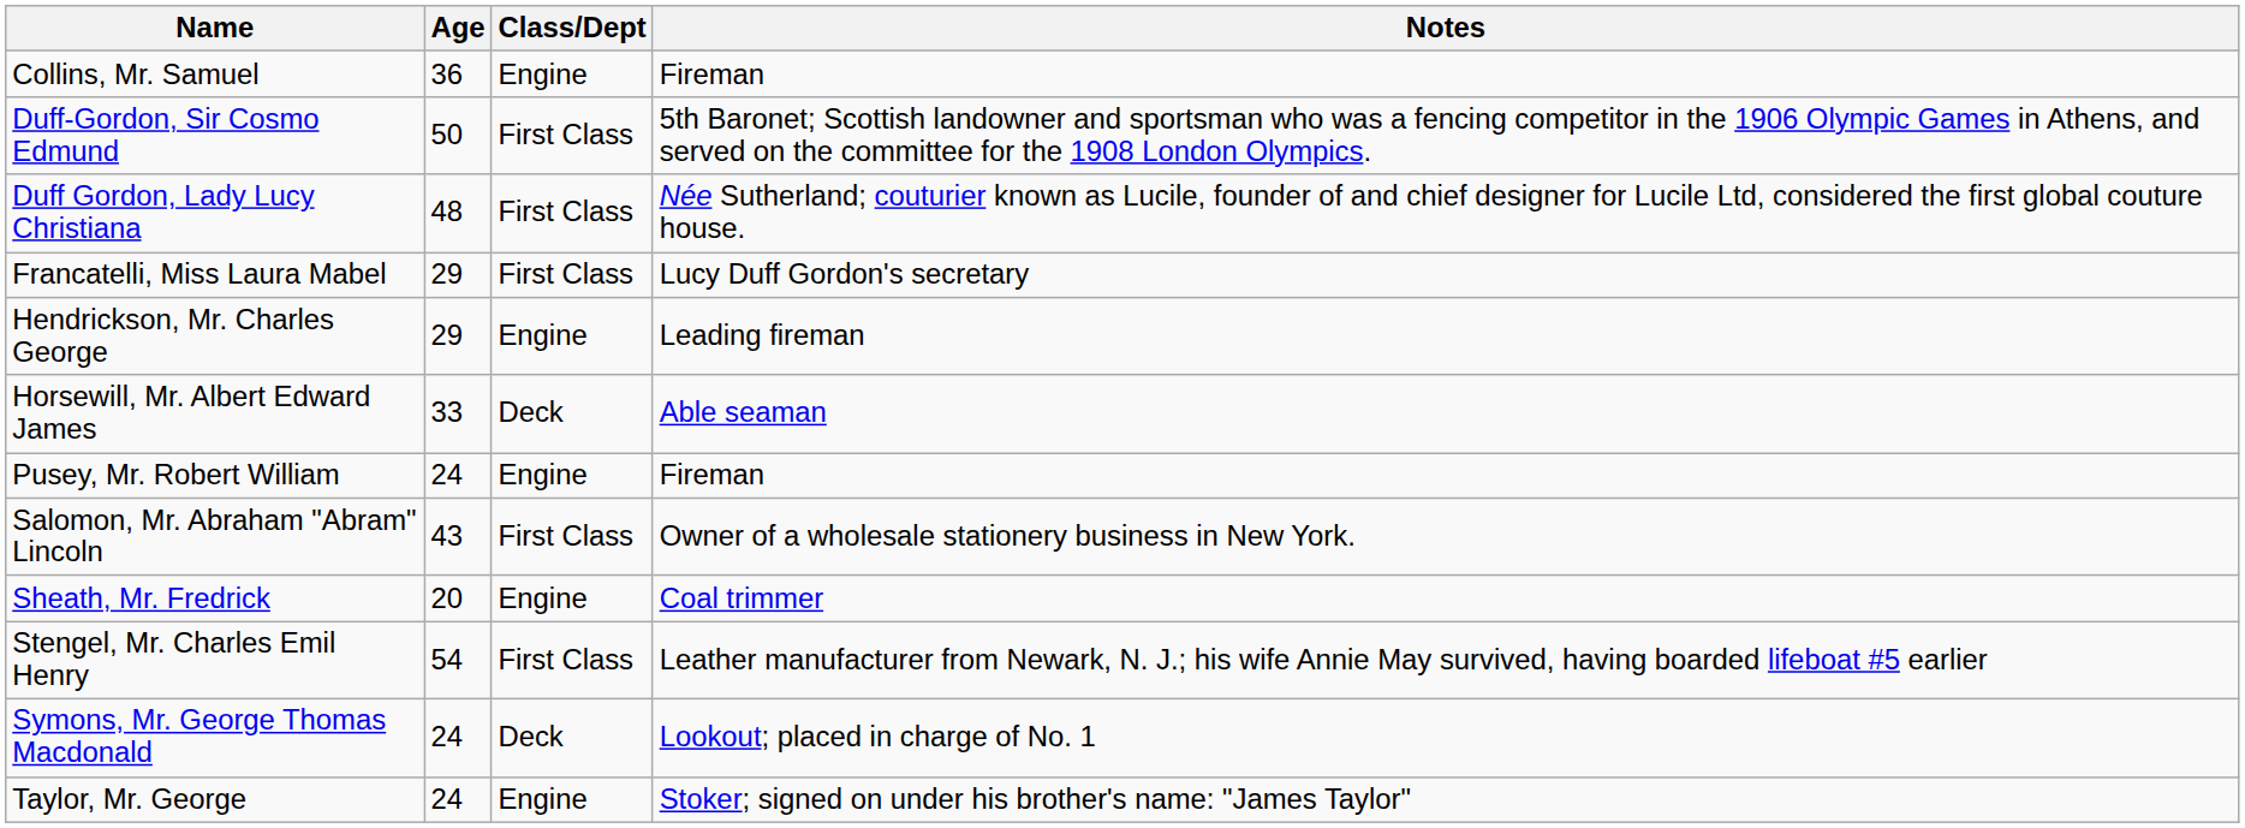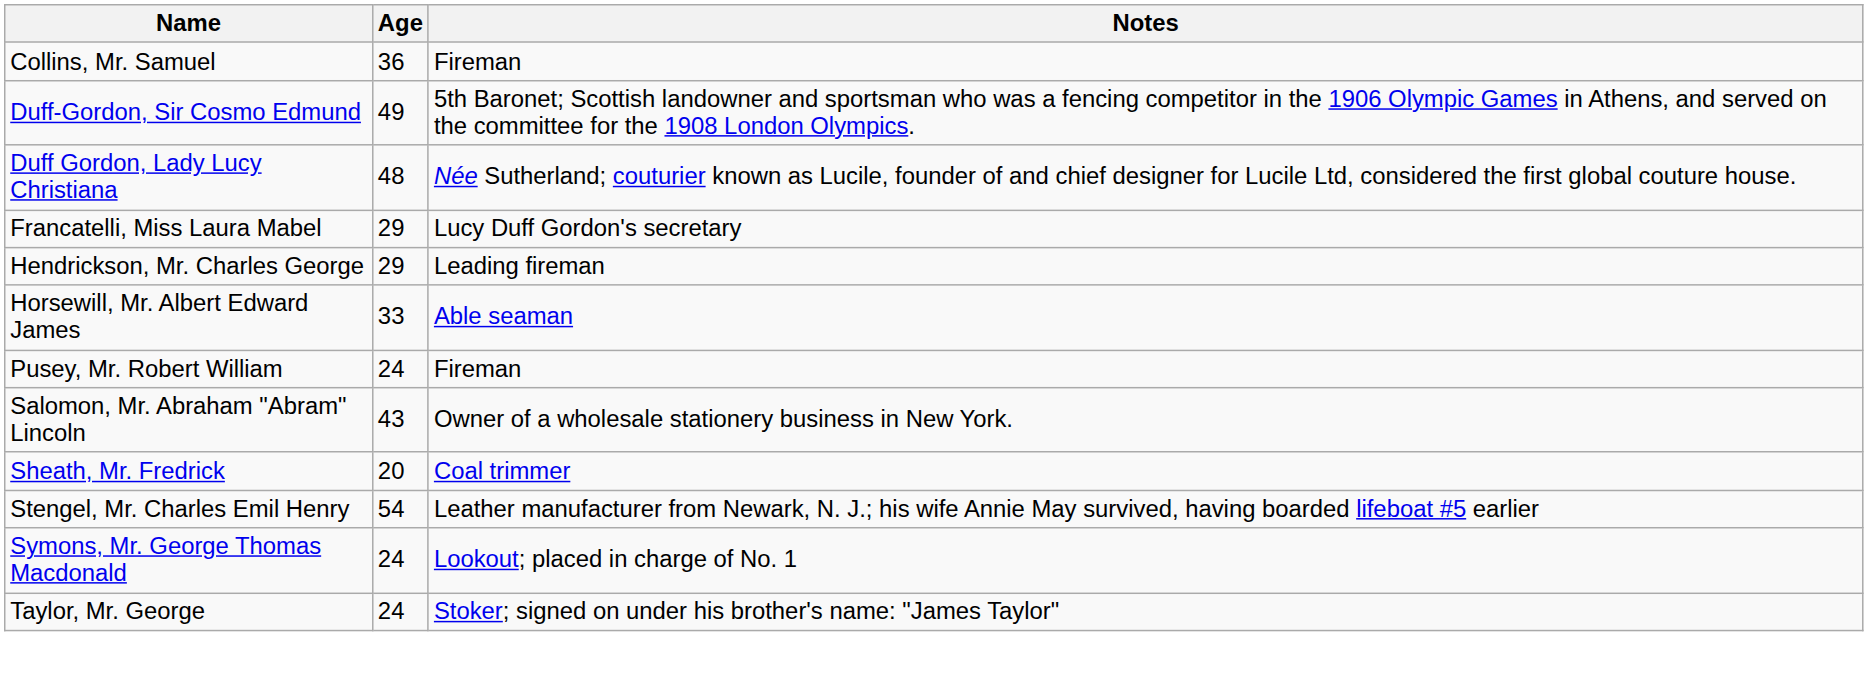 <table class="sortable wikitable">
 <tr>
 <th>Name</th>
 <th>Age</th>
-<th>Class/Dept</th>
 <th>Notes</th>
 </tr>
 <tr>
 <td>Collins, Mr. Samuel</td>
 <td>36</td>
-<td>Engine</td>
 <td>Fireman</td>
 </tr>
 <tr>
 <td><a href='#'>Duff-Gordon, Sir Cosmo Edmund</a></td>
-<td>50</td>
-<td>First Class</td>
+<td>49</td>
 <td>5th Baronet; Scottish landowner and sportsman who was a fencing competitor in the <a href='#'>1906 Olympic Games</a> in Athens, and served on the committee for the <a href='#'>1908 London Olympics</a>.</td>
 </tr>
 <tr>
 <td><a href='#'>Duff Gordon, Lady Lucy Christiana</a></td>
 <td>48</td>
-<td>First Class</td>
 <td><em><a href='#'>Née</a></em> Sutherland; <a href='#'>couturier</a> known as Lucile, founder of and chief designer for Lucile Ltd, considered the first global couture house.</td>
 </tr>
 <tr>
 <td>Francatelli, Miss Laura Mabel</td>
 <td>29</td>
-<td>First Class</td>
 <td>Lucy Duff Gordon's secretary</td>
 </tr>
 <tr>
 <td>Hendrickson, Mr. Charles George</td>
 <td>29</td>
-<td>Engine</td>
 <td>Leading fireman</td>
 </tr>
 <tr>
 <td>Horsewill, Mr. Albert Edward James</td>
 <td>33</td>
-<td>Deck</td>
 <td><a href='#'>Able seaman</a></td>
 </tr>
 <tr>
 <td>Pusey, Mr. Robert William</td>
 <td>24</td>
-<td>Engine</td>
 <td>Fireman</td>
 </tr>
 <tr>
 <td>Salomon, Mr. Abraham "Abram" Lincoln</td>
 <td>43</td>
-<td>First Class</td>
 <td>Owner of a wholesale stationery business in New York.</td>
 </tr>
 <tr>
 <td><a href='#'>Sheath, Mr. Fredrick</a></td>
 <td>20</td>
-<td>Engine</td>
 <td><a href='#'>Coal trimmer</a></td>
 </tr>
 <tr>
 <td>Stengel, Mr. Charles Emil Henry</td>
 <td>54</td>
-<td>First Class</td>
 <td>Leather manufacturer from Newark, N. J.; his wife Annie May survived, having boarded <a href='#'>lifeboat #5</a> earlier</td>
 </tr>
 <tr>
 <td><a href='#'>Symons, Mr. George Thomas Macdonald</a></td>
 <td>24</td>
-<td>Deck</td>
 <td><a href='#'>Lookout</a>; placed in charge of No. 1</td>
 </tr>
 <tr>
 <td>Taylor, Mr. George</td>
 <td>24</td>
-<td>Engine</td>
 <td><a href='#'>Stoker</a>; signed on under his brother's name: "James Taylor"</td>
 </tr>
 </table>
